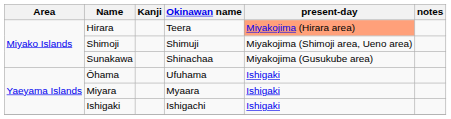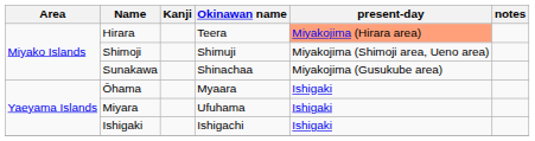 <table class="wikitable">
 <tr>
 <th>Area</th>
 <th>Name</th>
 <th>Kanji</th>
 <th><a href='#'>Okinawan</a> name</th>
 <th>present-day</th>
 <th>notes</th>
 </tr>
 <tr>
 <td rowspan="3"><a href='#'>Miyako Islands</a></td>
 <td>Hirara</td>
 <td></td>
 <td>Teera</td>
 <td style="background: lightsalmon;"><a href='#'>Miyakojima</a> (Hirara area)</td>
 <td></td>
 </tr>
 <tr>
 <td>Shimoji</td>
 <td></td>
 <td>Shimuji</td>
 <td>Miyakojima (Shimoji area, Ueno area)</td>
 <td></td>
 </tr>
 <tr>
 <td>Sunakawa</td>
 <td></td>
 <td>Shinachaa</td>
 <td>Miyakojima (Gusukube area)</td>
 <td></td>
 </tr>
 <tr>
 <td rowspan="3"><a href='#'>Yaeyama Islands</a></td>
 <td>Ōhama</td>
 <td></td>
-<td>Ufuhama</td>
+<td>Myaara</td>
 <td><a href='#'>Ishigaki</a></td>
 <td></td>
 </tr>
 <tr>
 <td>Miyara</td>
 <td></td>
-<td>Myaara</td>
+<td>Ufuhama</td>
 <td><a href='#'>Ishigaki</a></td>
 <td></td>
 </tr>
 <tr>
 <td>Ishigaki</td>
 <td></td>
 <td>Ishigachi</td>
 <td><a href='#'>Ishigaki</a></td>
 <td></td>
 </tr>
 <tr>
 </tr>
 </table>
